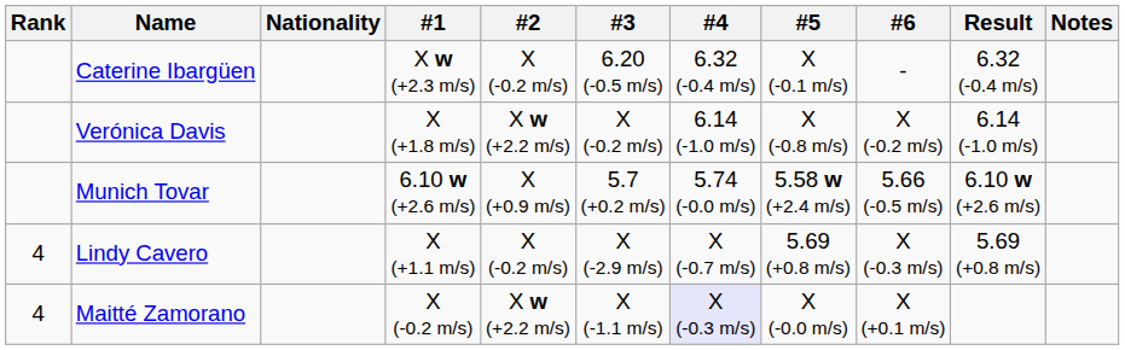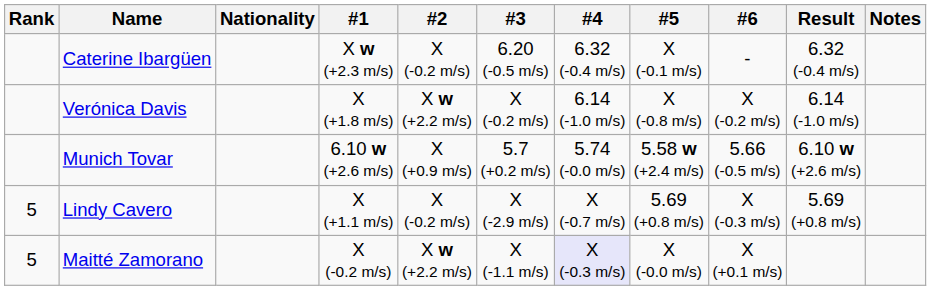 <table class="wikitable sortable" style="text-align:center">
 <tr>
 <th>Rank</th>
 <th>Name</th>
 <th>Nationality</th>
 <th>#1</th>
 <th>#2</th>
 <th>#3</th>
 <th>#4</th>
 <th>#5</th>
 <th>#6</th>
 <th>Result</th>
 <th>Notes</th>
 </tr>
 <tr>
 <td></td>
 <td align=left><a href='#'>Caterine Ibargüen</a></td>
 <td align=left></td>
 <td>X <strong>w</strong><br> <small>(+2.3 m/s)</small></td>
 <td>X<br> <small>(-0.2 m/s)</small></td>
 <td>6.20<br> <small>(-0.5 m/s)</small></td>
 <td>6.32<br> <small>(-0.4 m/s)</small></td>
 <td>X<br> <small>(-0.1 m/s)</small></td>
 <td>-</td>
 <td>6.32<br><small>(-0.4 m/s)</small></td>
 <td></td>
 </tr>
 <tr>
 <td></td>
 <td align=left><a href='#'>Verónica Davis</a></td>
 <td align=left></td>
 <td>X<br> <small>(+1.8 m/s)</small></td>
 <td>X <strong>w</strong><br> <small>(+2.2 m/s)</small></td>
 <td>X<br> <small>(-0.2 m/s)</small></td>
 <td>6.14<br> <small>(-1.0 m/s)</small></td>
 <td>X<br> <small>(-0.8 m/s)</small></td>
 <td>X<br> <small>(-0.2 m/s)</small></td>
 <td>6.14<br><small>(-1.0 m/s)</small></td>
 <td></td>
 </tr>
 <tr>
 <td></td>
 <td align=left><a href='#'>Munich Tovar</a></td>
 <td align=left></td>
 <td>6.10 <strong>w</strong><br> <small>(+2.6 m/s)</small></td>
 <td>X<br> <small>(+0.9 m/s)</small></td>
 <td>5.7<br> <small>(+0.2 m/s)</small></td>
 <td>5.74<br> <small>(-0.0 m/s)</small></td>
 <td>5.58 <strong>w</strong><br> <small>(+2.4 m/s)</small></td>
 <td>5.66<br> <small>(-0.5 m/s)</small></td>
 <td>6.10 <strong>w</strong><br><small>(+2.6 m/s)</small></td>
 <td></td>
 </tr>
 <tr>
-<td>4</td>
+<td>5</td>
 <td align=left><a href='#'>Lindy Cavero</a></td>
 <td align=left></td>
 <td>X<br> <small>(+1.1 m/s)</small></td>
 <td>X<br> <small>(-0.2 m/s)</small></td>
 <td>X<br> <small>(-2.9 m/s)</small></td>
 <td>X<br> <small>(-0.7 m/s)</small></td>
 <td>5.69<br> <small>(+0.8 m/s)</small></td>
 <td>X<br> <small>(-0.3 m/s)</small></td>
 <td>5.69<br><small>(+0.8 m/s)</small></td>
 <td></td>
 </tr>
 <tr>
-<td>4</td>
+<td>5</td>
 <td align=left><a href='#'>Maitté Zamorano</a></td>
 <td align=left></td>
 <td>X<br> <small>(-0.2 m/s)</small></td>
 <td>X <strong>w</strong><br> <small>(+2.2 m/s)</small></td>
 <td>X<br> <small>(-1.1 m/s)</small></td>
 <td style="background: lavender;">X<br> <small>(-0.3 m/s)</small></td>
 <td>X<br> <small>(-0.0 m/s)</small></td>
 <td>X<br> <small>(+0.1 m/s)</small></td>
 <td></td>
 <td></td>
 </tr>
 </table>
